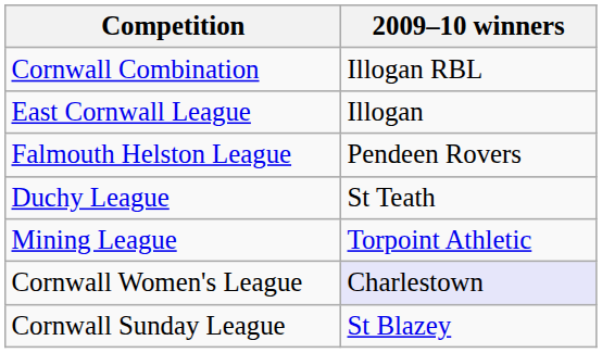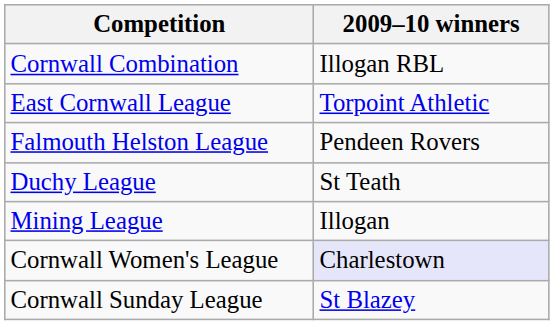 <table class="wikitable">
 <tr>
 <th style="width:12em">Competition</th>
 <th style="width:9em">2009–10 winners</th>
 </tr>
 <tr>
 <td><a href='#'>Cornwall Combination</a></td>
 <td>Illogan RBL</td>
 </tr>
 <tr>
 <td><a href='#'>East Cornwall League</a></td>
-<td>Illogan</td>
+<td><a href='#'>Torpoint Athletic</a></td>
 </tr>
 <tr>
 <td><a href='#'>Falmouth Helston League</a></td>
 <td>Pendeen Rovers</td>
 </tr>
 <tr>
 <td><a href='#'>Duchy League</a></td>
 <td>St Teath</td>
 </tr>
 <tr>
 <td><a href='#'>Mining League</a></td>
-<td><a href='#'>Torpoint Athletic</a></td>
+<td>Illogan</td>
 </tr>
 <tr>
 <td>Cornwall Women's League</td>
 <td style="background: lavender;">Charlestown</td>
 </tr>
 <tr>
 <td>Cornwall Sunday League</td>
 <td><a href='#'>St Blazey</a></td>
 </tr>
 </table>
